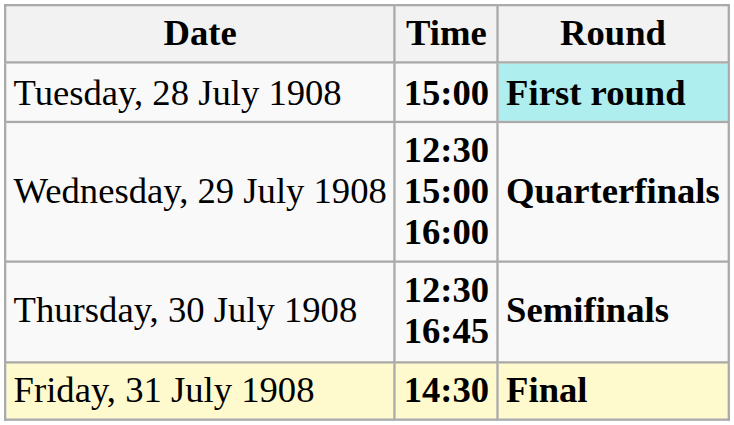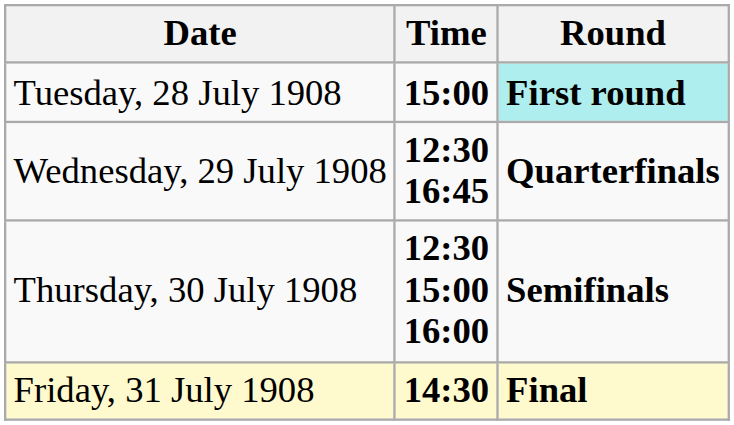 <table class="wikitable">
 <tr>
 <th>Date</th>
 <th>Time</th>
 <th>Round</th>
 </tr>
 <tr>
 <td>Tuesday, 28 July 1908</td>
 <td><strong>15:00</strong></td>
 <td style="background: paleturquoise;"><strong>First round</strong></td>
 </tr>
 <tr>
 <td>Wednesday, 29 July 1908</td>
-<td><strong>12:30</strong><br><strong>15:00</strong><br><strong>16:00</strong><br></td>
+<td><strong>12:30</strong><br><strong>16:45</strong></td>
 <td><strong>Quarterfinals</strong></td>
 </tr>
 <tr>
 <td>Thursday, 30 July 1908</td>
-<td><strong>12:30</strong><br><strong>16:45</strong></td>
+<td><strong>12:30</strong><br><strong>15:00</strong><br><strong>16:00</strong><br></td>
 <td><strong>Semifinals</strong></td>
 </tr>
 <tr style=background:lemonchiffon>
 <td>Friday, 31 July 1908</td>
 <td><strong>14:30</strong></td>
 <td><strong>Final</strong></td>
 </tr>
 </table>
